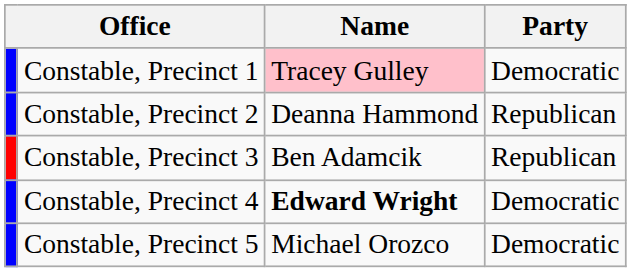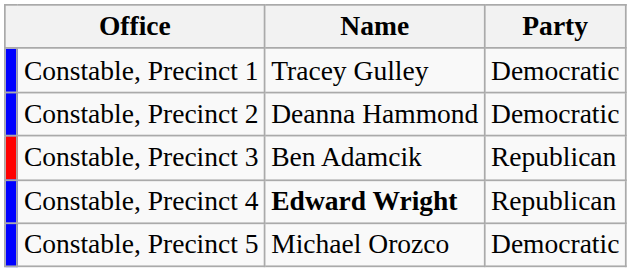 <table class="wikitable">
 <tr>
 <th colspan="2">Office</th>
 <th>Name</th>
 <th>Party</th>
 </tr>
 <tr>
 <td bgcolor="blue"></td>
 <td>Constable, Precinct 1</td>
-<td style="background: pink;">Tracey Gulley</td>
+<td>Tracey Gulley</td>
 <td>Democratic</td>
 </tr>
 <tr>
 <td bgcolor="blue"></td>
 <td>Constable, Precinct 2</td>
 <td>Deanna Hammond</td>
-<td>Republican</td>
+<td>Democratic</td>
 </tr>
 <tr>
 <td bgcolor="red"></td>
 <td>Constable, Precinct 3</td>
 <td>Ben Adamcik</td>
 <td>Republican</td>
 </tr>
 <tr>
 <td bgcolor="blue"></td>
 <td>Constable, Precinct 4</td>
 <td><strong>Edward Wright</strong></td>
-<td>Democratic</td>
+<td>Republican</td>
 </tr>
 <tr>
 <td bgcolor="blue"></td>
 <td>Constable, Precinct 5</td>
 <td>Michael Orozco</td>
 <td>Democratic</td>
 </tr>
 </table>
